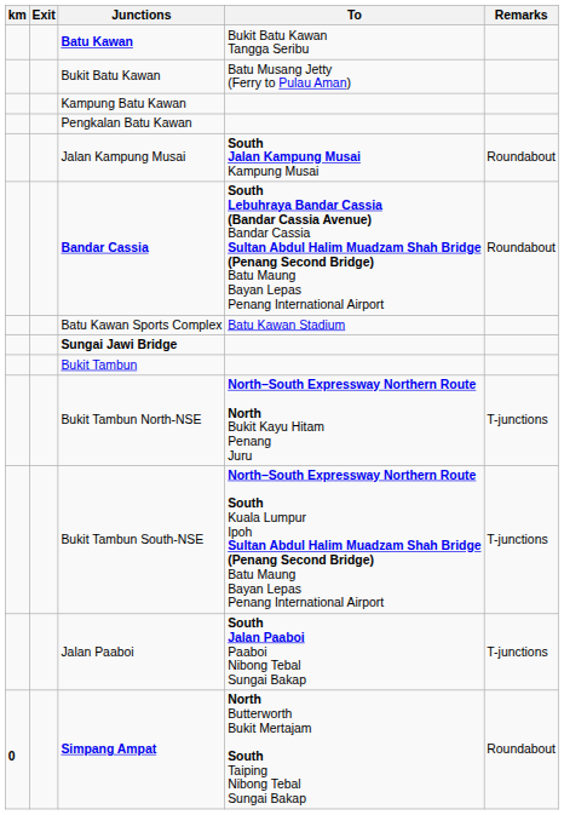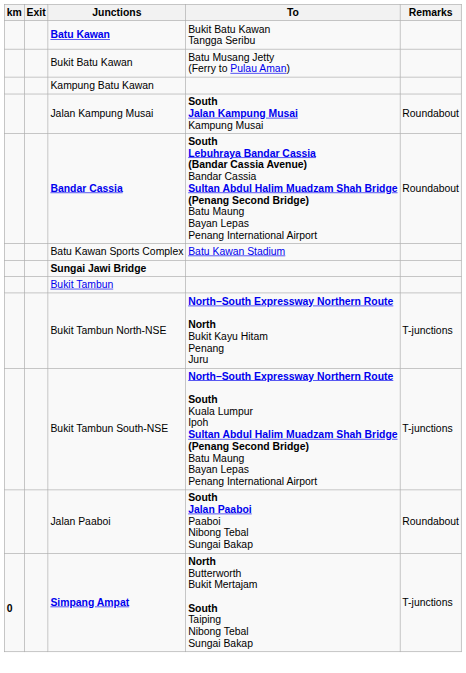 <table class="wikitable">
 <tr>
 <th>km</th>
 <th>Exit</th>
 <th>Junctions</th>
 <th>To</th>
 <th>Remarks</th>
 </tr>
 <tr>
 <td></td>
 <td></td>
 <td><strong><a href='#'>Batu Kawan</a></strong></td>
 <td>Bukit Batu Kawan<br>Tangga Seribu</td>
 <td></td>
 </tr>
 <tr>
 <td></td>
 <td></td>
 <td>Bukit Batu Kawan</td>
 <td>Batu Musang Jetty <br>(Ferry to <a href='#'>Pulau Aman</a>)</td>
 <td></td>
 </tr>
 <tr>
 <td></td>
 <td></td>
 <td>Kampung Batu Kawan</td>
-<td></td>
-<td></td>
-</tr>
-<tr>
-<td></td>
-<td></td>
-<td>Pengkalan Batu Kawan</td>
 <td></td>
 <td></td>
 </tr>
 <tr>
 <td></td>
 <td></td>
 <td>Jalan Kampung Musai</td>
 <td><strong>South</strong><br> <strong><a href='#'>Jalan Kampung Musai</a></strong><br>Kampung Musai</td>
 <td>Roundabout</td>
 </tr>
 <tr>
 <td></td>
 <td></td>
 <td><strong><a href='#'>Bandar Cassia</a></strong></td>
 <td><strong>South</strong><br><strong><a href='#'>Lebuhraya Bandar Cassia</a></strong><br><strong>(Bandar Cassia Avenue)</strong><br>Bandar Cassia<br> <strong><a href='#'>Sultan Abdul Halim Muadzam Shah Bridge</a> <br>(Penang Second Bridge)</strong><br> Batu Maung<br> Bayan Lepas<br> Penang International Airport </td>
 <td>Roundabout</td>
 </tr>
 <tr>
 <td></td>
 <td></td>
 <td>Batu Kawan Sports Complex</td>
 <td><a href='#'>Batu Kawan Stadium</a></td>
 <td></td>
 </tr>
 <tr>
 <td></td>
 <td></td>
 <td><strong>Sungai Jawi Bridge</strong></td>
 <td></td>
 <td></td>
 </tr>
 <tr>
 <td></td>
 <td></td>
 <td><a href='#'>Bukit Tambun</a></td>
 <td></td>
 <td></td>
 </tr>
 <tr>
 <td></td>
 <td></td>
 <td>Bukit Tambun North-NSE</td>
 <td>  <strong><a href='#'>North–South Expressway Northern Route</a></strong><br><br><strong>North</strong><br> Bukit Kayu Hitam<br> Penang<br> Juru</td>
 <td>T-junctions</td>
 </tr>
 <tr>
 <td></td>
 <td></td>
 <td>Bukit Tambun South-NSE</td>
 <td>  <strong><a href='#'>North–South Expressway Northern Route</a></strong><br><br><strong>South </strong><br> Kuala Lumpur<br> Ipoh<br> <strong><a href='#'>Sultan Abdul Halim Muadzam Shah Bridge</a><br>(Penang Second Bridge)</strong><br> Batu Maung<br> Bayan Lepas<br> Penang International Airport </td>
 <td>T-junctions</td>
 </tr>
 <tr>
 <td></td>
 <td></td>
 <td>Jalan Paaboi</td>
 <td><strong>South </strong><br> <strong><a href='#'>Jalan Paaboi</a></strong><br> Paaboi<br> Nibong Tebal<br> Sungai Bakap</td>
-<td>T-junctions</td>
+<td>Roundabout</td>
 </tr>
 <tr>
 <td><br><strong>0</strong></td>
 <td></td>
 <td><strong><a href='#'>Simpang Ampat</a></strong></td>
 <td><strong>North</strong><br> Butterworth<br> Bukit Mertajam<br><br><strong>South </strong><br> Taiping<br> Nibong Tebal<br> Sungai Bakap</td>
-<td>Roundabout</td>
+<td>T-junctions</td>
 </tr>
 </table>
